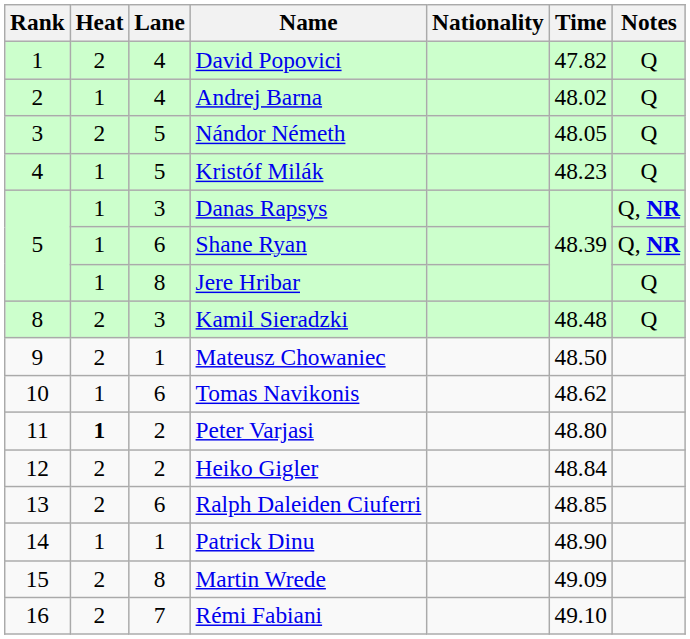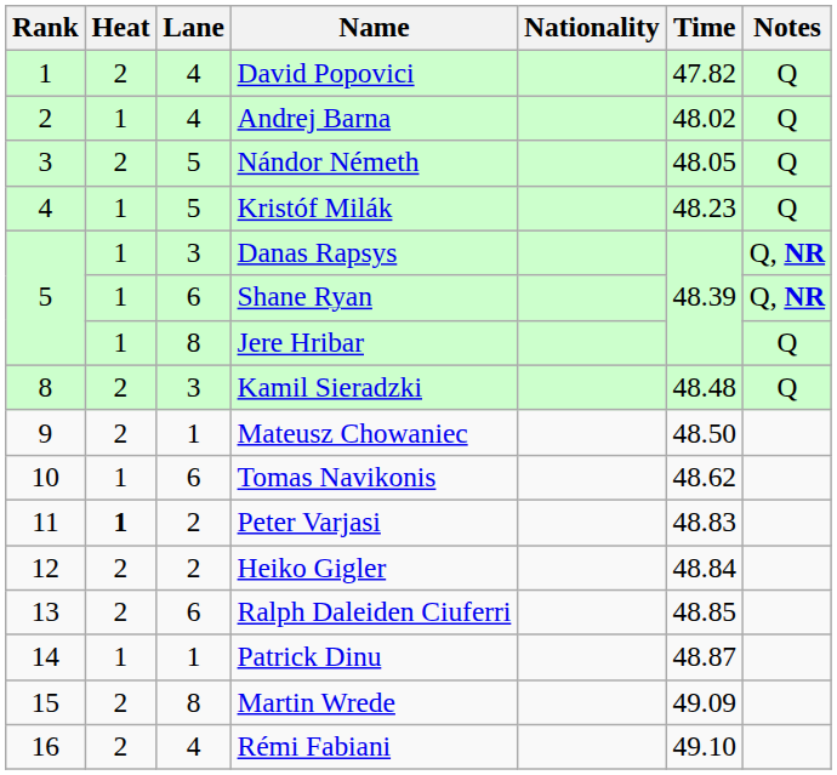 <table class="wikitable sortable" style="text-align:center">
 <tr>
 <th>Rank</th>
 <th>Heat</th>
 <th>Lane</th>
 <th>Name</th>
 <th>Nationality</th>
 <th>Time</th>
 <th>Notes</th>
 </tr>
 <tr bgcolor=ccffcc>
 <td>1</td>
 <td>2</td>
 <td>4</td>
 <td align=left><a href='#'>David Popovici</a></td>
 <td align=left></td>
 <td>47.82</td>
 <td>Q</td>
 </tr>
 <tr bgcolor=ccffcc>
 <td>2</td>
 <td>1</td>
 <td>4</td>
 <td align=left><a href='#'>Andrej Barna</a></td>
 <td align=left></td>
 <td>48.02</td>
 <td>Q</td>
 </tr>
 <tr bgcolor=ccffcc>
 <td>3</td>
 <td>2</td>
 <td>5</td>
 <td align=left><a href='#'>Nándor Németh</a></td>
 <td align=left></td>
 <td>48.05</td>
 <td>Q</td>
 </tr>
 <tr bgcolor=ccffcc>
 <td>4</td>
 <td>1</td>
 <td>5</td>
 <td align=left><a href='#'>Kristóf Milák</a></td>
 <td align=left></td>
 <td>48.23</td>
 <td>Q</td>
 </tr>
 <tr bgcolor=ccffcc>
 <td rowspan=3>5</td>
 <td>1</td>
 <td>3</td>
 <td align=left><a href='#'>Danas Rapsys</a></td>
 <td align=left></td>
 <td rowspan=3>48.39</td>
 <td>Q, <strong><a href='#'>NR</a></strong></td>
 </tr>
 <tr bgcolor=ccffcc>
 <td>1</td>
 <td>6</td>
 <td align=left><a href='#'>Shane Ryan</a></td>
 <td align=left></td>
 <td>Q, <strong><a href='#'>NR</a></strong></td>
 </tr>
 <tr bgcolor=ccffcc>
 <td>1</td>
 <td>8</td>
 <td align=left><a href='#'>Jere Hribar</a></td>
 <td align=left></td>
 <td>Q</td>
 </tr>
 <tr bgcolor=ccffcc>
 <td>8</td>
 <td>2</td>
 <td>3</td>
 <td align=left><a href='#'>Kamil Sieradzki</a></td>
 <td align=left></td>
 <td>48.48</td>
 <td>Q</td>
 </tr>
 <tr>
 <td>9</td>
 <td>2</td>
 <td>1</td>
 <td align=left><a href='#'>Mateusz Chowaniec</a></td>
 <td align=left></td>
 <td>48.50</td>
 <td></td>
 </tr>
 <tr>
 <td>10</td>
 <td>1</td>
 <td>6</td>
 <td align=left><a href='#'>Tomas Navikonis</a></td>
 <td align=left></td>
 <td>48.62</td>
 <td></td>
 </tr>
 <tr>
 <td>11</td>
 <td><strong>1</strong></td>
 <td>2</td>
 <td align=left><a href='#'>Peter Varjasi</a></td>
 <td align=left></td>
-<td>48.80</td>
+<td>48.83</td>
 <td></td>
 </tr>
 <tr>
 <td>12</td>
 <td>2</td>
 <td>2</td>
 <td align=left><a href='#'>Heiko Gigler</a></td>
 <td align=left></td>
 <td>48.84</td>
 <td></td>
 </tr>
 <tr>
 <td>13</td>
 <td>2</td>
 <td>6</td>
 <td align=left><a href='#'>Ralph Daleiden Ciuferri</a></td>
 <td align=left></td>
 <td>48.85</td>
 <td></td>
 </tr>
 <tr>
 <td>14</td>
 <td>1</td>
 <td>1</td>
 <td align=left><a href='#'>Patrick Dinu</a></td>
 <td align=left></td>
-<td>48.90</td>
+<td>48.87</td>
 <td></td>
 </tr>
 <tr>
 <td>15</td>
 <td>2</td>
 <td>8</td>
 <td align=left><a href='#'>Martin Wrede</a></td>
 <td align=left></td>
 <td>49.09</td>
 <td></td>
 </tr>
 <tr>
 <td>16</td>
 <td>2</td>
-<td>7</td>
+<td>4</td>
 <td align=left><a href='#'>Rémi Fabiani</a></td>
 <td align=left></td>
 <td>49.10</td>
 <td></td>
 </tr>
 </table>
